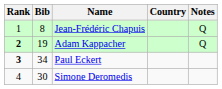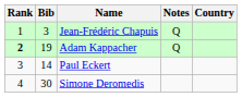 <table class="wikitable" style="text-align:center;">
 <tr>
 <th>Rank</th>
 <th>Bib</th>
 <th>Name</th>
+<th>Notes</th>
 <th>Country</th>
-<th>Notes</th>
 </tr>
 <tr bgcolor=ccffcc>
 <td>1</td>
-<td>8</td>
+<td>3</td>
 <td align=left><a href='#'>Jean-Frédéric Chapuis</a></td>
+<td>Q</td>
 <td align=left></td>
-<td>Q</td>
 </tr>
 <tr bgcolor=ccffcc>
 <td><strong>2</strong></td>
 <td>19</td>
 <td align=left><a href='#'>Adam Kappacher</a></td>
+<td>Q</td>
 <td align=left></td>
-<td>Q</td>
 </tr>
 <tr>
-<td><strong>3</strong></td>
-<td>34</td>
+<td>3</td>
+<td>14</td>
 <td align=left><a href='#'>Paul Eckert</a></td>
+<td></td>
 <td align=left></td>
-<td></td>
 </tr>
 <tr>
 <td>4</td>
 <td>30</td>
 <td align=left><a href='#'>Simone Deromedis</a></td>
+<td></td>
 <td align=left></td>
-<td></td>
 </tr>
 </table>
